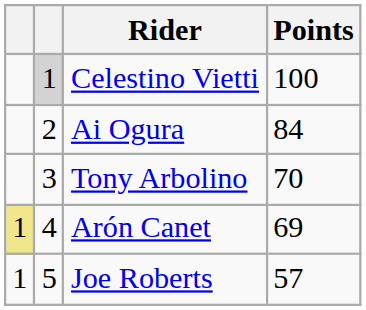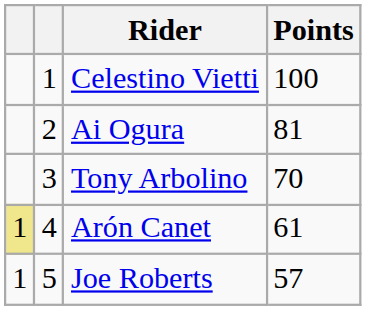 <table class="wikitable" style="font-size: 85%;">
 <tr>
 <th></th>
 <th></th>
 <th>Rider</th>
 <th>Points</th>
 </tr>
 <tr>
 <td></td>
-<td align=center style="background: lightgrey;">1</td>
+<td align=center>1</td>
 <td> <a href='#'>Celestino Vietti</a></td>
 <td align=left>100</td>
 </tr>
 <tr>
 <td></td>
 <td align=center>2</td>
 <td> <a href='#'>Ai Ogura</a></td>
-<td align=left>84</td>
+<td align=left>81</td>
 </tr>
 <tr>
 <td></td>
 <td align=center>3</td>
 <td> <a href='#'>Tony Arbolino</a></td>
 <td align=left>70</td>
 </tr>
 <tr>
 <td style="background: khaki;"> 1</td>
 <td align=center>4</td>
 <td> <a href='#'>Arón Canet</a></td>
-<td align=left>69</td>
+<td align=left>61</td>
 </tr>
 <tr>
 <td> 1</td>
 <td align=center>5</td>
 <td> <a href='#'>Joe Roberts</a></td>
 <td align=left>57</td>
 </tr>
 </table>
